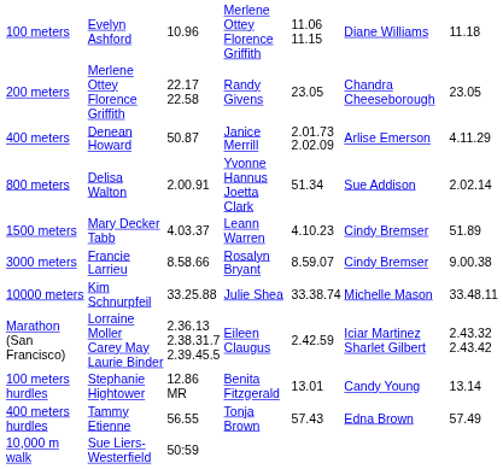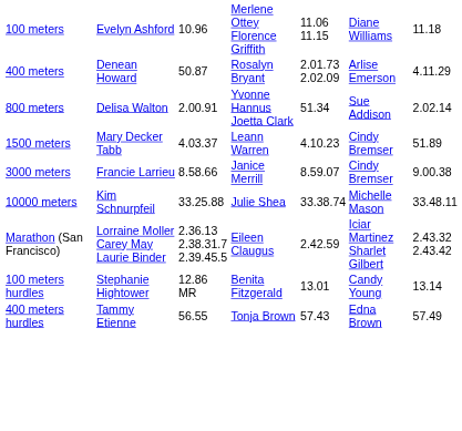 <table>
 <tr>
 <td><a href='#'>100 meters</a></td>
 <td><a href='#'>Evelyn Ashford</a></td>
 <td>10.96</td>
 <td><a href='#'>Merlene Ottey</a> <br><a href='#'>Florence Griffith</a></td>
 <td>11.06<br>11.15</td>
 <td><a href='#'>Diane Williams</a></td>
 <td>11.18</td>
 </tr>
 <tr>
-<td><a href='#'>200 meters</a></td>
-<td><a href='#'>Merlene Ottey</a> <br><a href='#'>Florence Griffith</a></td>
-<td>22.17<br>22.58</td>
-<td><a href='#'>Randy Givens</a></td>
-<td>23.05</td>
-<td><a href='#'>Chandra Cheeseborough</a></td>
-<td>23.05</td>
-</tr>
-<tr>
 <td><a href='#'>400 meters</a></td>
 <td><a href='#'>Denean Howard</a></td>
 <td>50.87</td>
-<td><a href='#'>Janice Merrill</a></td>
+<td><a href='#'>Rosalyn Bryant</a></td>
 <td>2.01.73<br>2.02.09</td>
 <td><a href='#'>Arlise Emerson</a></td>
 <td>4.11.29</td>
 </tr>
 <tr>
 <td><a href='#'>800 meters</a></td>
 <td><a href='#'>Delisa Walton</a></td>
 <td>2.00.91</td>
 <td><a href='#'>Yvonne Hannus</a> <br><a href='#'>Joetta Clark</a></td>
 <td>51.34</td>
 <td><a href='#'>Sue Addison</a></td>
 <td>2.02.14</td>
 </tr>
 <tr>
 <td><a href='#'>1500 meters</a></td>
 <td><a href='#'>Mary Decker Tabb</a></td>
 <td>4.03.37</td>
 <td><a href='#'>Leann Warren</a></td>
 <td>4.10.23</td>
 <td><a href='#'>Cindy Bremser</a></td>
 <td>51.89</td>
 </tr>
 <tr>
 <td><a href='#'>3000 meters</a></td>
 <td><a href='#'>Francie Larrieu</a></td>
 <td>8.58.66</td>
-<td><a href='#'>Rosalyn Bryant</a></td>
+<td><a href='#'>Janice Merrill</a></td>
 <td>8.59.07</td>
 <td><a href='#'>Cindy Bremser</a></td>
 <td>9.00.38</td>
 </tr>
 <tr>
 <td><a href='#'>10000 meters</a></td>
 <td><a href='#'>Kim Schnurpfeil</a></td>
 <td>33.25.88</td>
 <td><a href='#'>Julie Shea</a></td>
 <td>33.38.74</td>
 <td><a href='#'>Michelle Mason</a></td>
 <td>33.48.11</td>
 </tr>
 <tr>
 <td><a href='#'>Marathon</a> (San Francisco)</td>
 <td><a href='#'>Lorraine Moller</a> <br><a href='#'>Carey May</a> <br><a href='#'>Laurie Binder</a></td>
 <td>2.36.13<br>2.38.31.7<br>2.39.45.5</td>
 <td><a href='#'>Eileen Claugus</a></td>
 <td>2.42.59</td>
 <td><a href='#'>Iciar Martinez</a> <br><a href='#'>Sharlet Gilbert</a></td>
 <td>2.43.32<br>2.43.42</td>
 </tr>
 <tr>
 <td><a href='#'>100 meters hurdles</a></td>
 <td><a href='#'>Stephanie Hightower</a></td>
 <td>12.86  MR</td>
 <td><a href='#'>Benita Fitzgerald</a></td>
 <td>13.01</td>
 <td><a href='#'>Candy Young</a></td>
 <td>13.14</td>
 </tr>
 <tr>
 <td><a href='#'>400 meters hurdles</a></td>
 <td><a href='#'>Tammy Etienne</a></td>
 <td>56.55</td>
 <td><a href='#'>Tonja Brown</a></td>
 <td>57.43</td>
 <td><a href='#'>Edna Brown</a></td>
 <td>57.49</td>
 </tr>
-<tr>
-<td><a href='#'>10,000 m walk</a></td>
-<td><a href='#'>Sue Liers-Westerfield</a></td>
-<td>50:59</td>
-<td></td>
-<td></td>
-<td></td>
-<td></td>
-</tr>
 </table>
